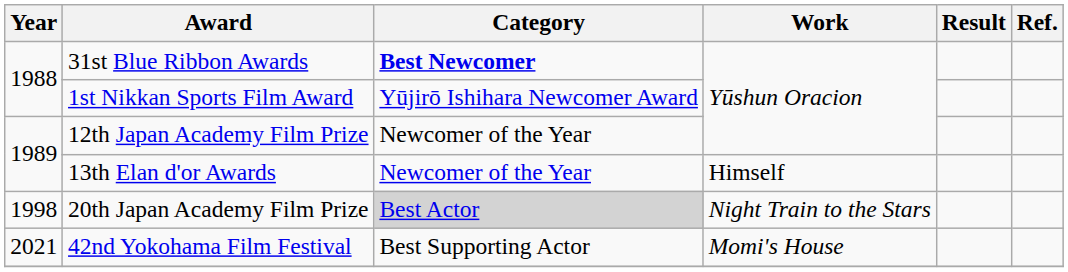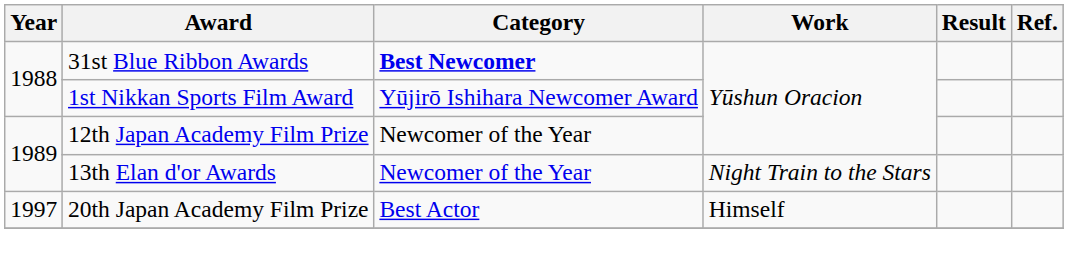 <table class="wikitable sortable">
 <tr>
 <th>Year</th>
 <th>Award</th>
 <th>Category</th>
 <th>Work</th>
 <th>Result</th>
 <th class="unsortable">Ref.</th>
 </tr>
 <tr>
 <td rowspan=2>1988</td>
 <td>31st <a href='#'>Blue Ribbon Awards</a></td>
 <td><strong><a href='#'>Best Newcomer</a></strong></td>
 <td rowspan=3><em>Yūshun Oracion</em></td>
 <td></td>
 <td></td>
 </tr>
 <tr>
 <td><a href='#'>1st Nikkan Sports Film Award</a></td>
 <td><a href='#'>Yūjirō Ishihara Newcomer Award</a></td>
 <td></td>
 <td></td>
 </tr>
 <tr>
 <td rowspan=2>1989</td>
 <td>12th <a href='#'>Japan Academy Film Prize</a></td>
 <td>Newcomer of the Year</td>
 <td></td>
 <td></td>
 </tr>
 <tr>
 <td>13th <a href='#'>Elan d'or Awards</a></td>
 <td><a href='#'>Newcomer of the Year</a></td>
-<td>Himself</td>
-<td></td>
-<td></td>
-</tr>
-<tr>
-<td>1998</td>
-<td>20th Japan Academy Film Prize</td>
-<td style="background: lightgrey;"><a href='#'>Best Actor</a></td>
 <td><em>Night Train to the Stars</em></td>
 <td></td>
 <td></td>
 </tr>
 <tr>
-<td>2021</td>
-<td><a href='#'>42nd Yokohama Film Festival</a></td>
-<td>Best Supporting Actor</td>
-<td><em>Momi's House</em></td>
+<td>1997</td>
+<td>20th Japan Academy Film Prize</td>
+<td><a href='#'>Best Actor</a></td>
+<td>Himself</td>
 <td></td>
 <td></td>
 </tr>
 <tr>
 </tr>
 </table>
